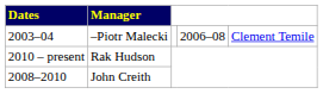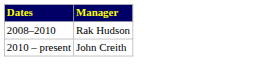 <table class="wikitable" style="background-color:white;text-align:left">
 <tr style="font-weight:bold; color:#FFFF00; background-color:#000066;" |>
 <td>Dates</td>
 <td>Manager</td>
 </tr>
 <tr>
-<td>2003–04</td>
-<td> –Piotr Malecki</td>
-<td></td>
-<td>2006–08</td>
-<td> <a href='#'>Clement Temile</a></td>
+<td>2008–2010</td>
+<td> Rak Hudson</td>
 </tr>
 <tr>
 <td>2010 – present</td>
-<td> Rak Hudson</td>
-</tr>
-<tr>
-<td>2008–2010</td>
 <td> John Creith</td>
 </tr>
 </table>
